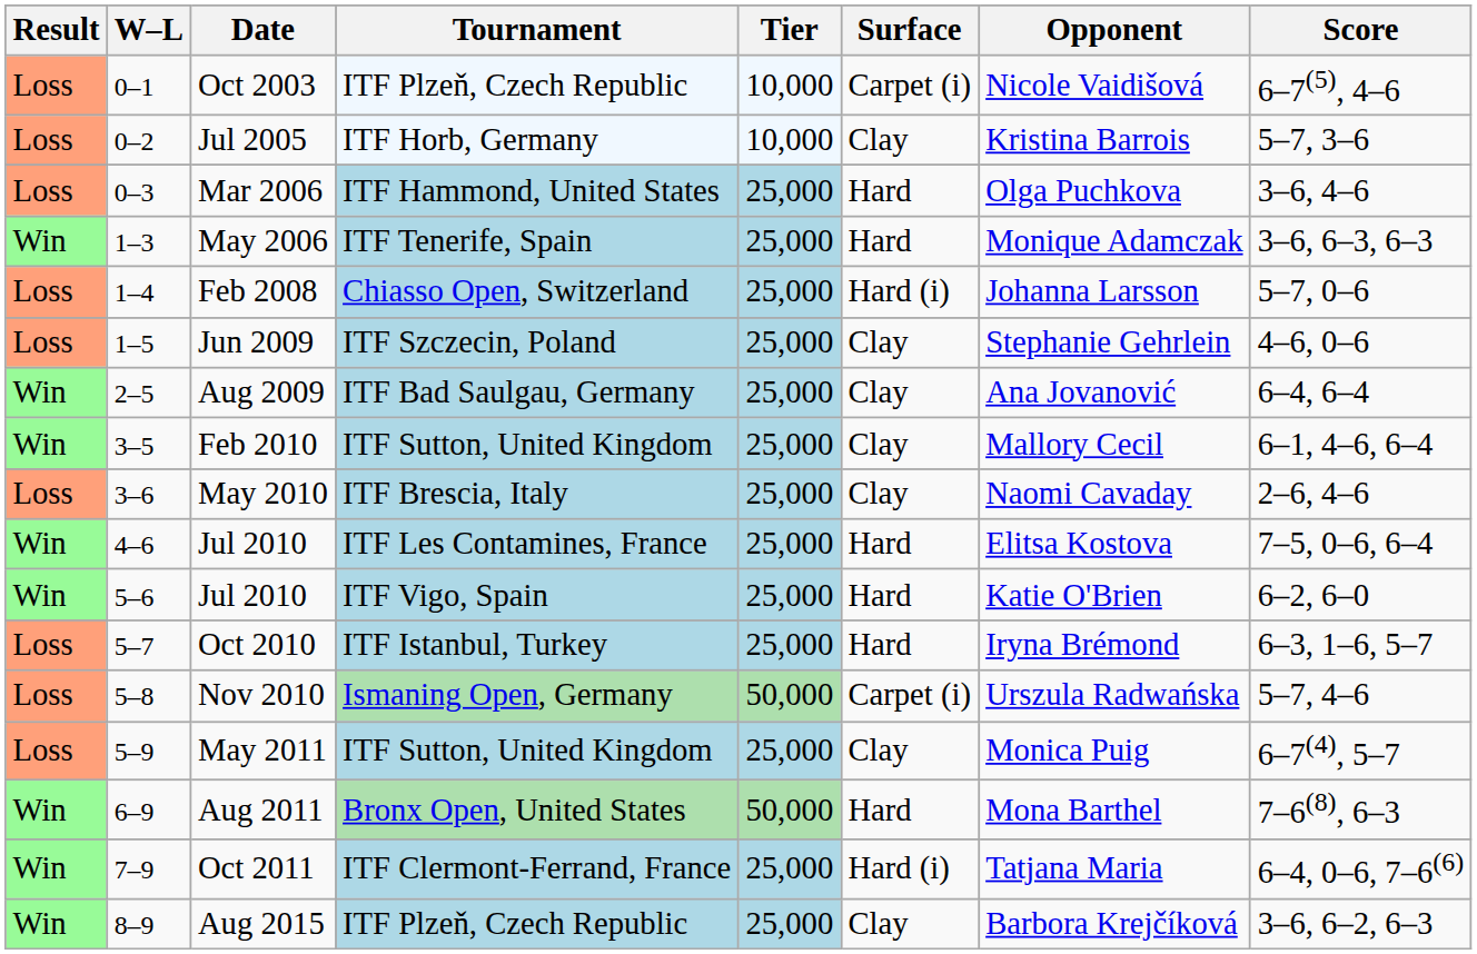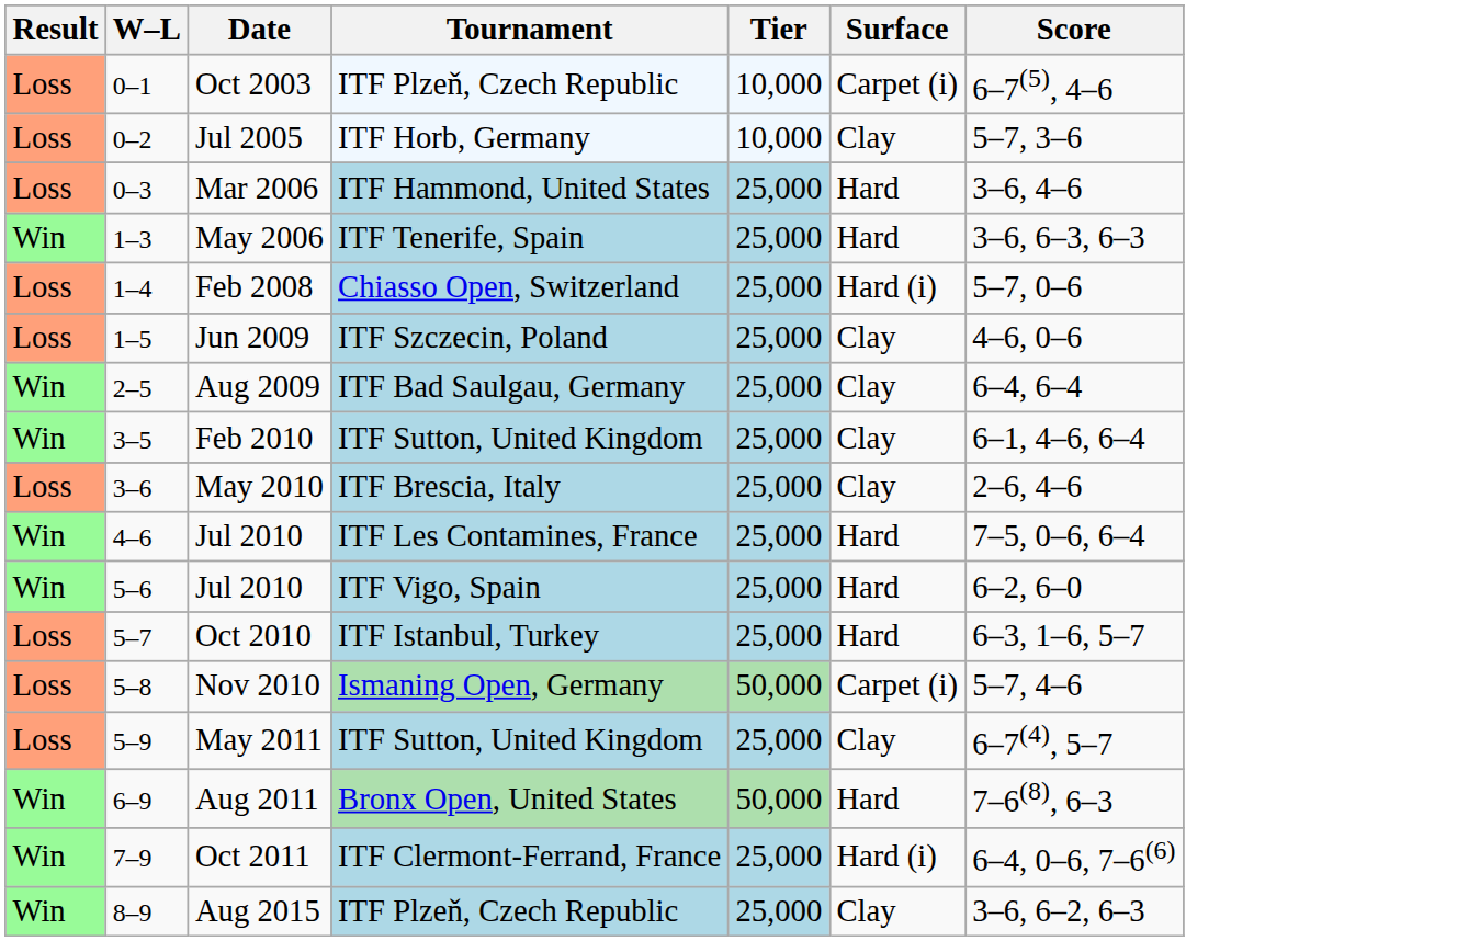 <table class="sortable wikitable">
 <tr>
 <th>Result</th>
 <th class="unsortable">W–L</th>
 <th>Date</th>
 <th>Tournament</th>
 <th>Tier</th>
 <th>Surface</th>
-<th>Opponent</th>
 <th class="unsortable">Score</th>
 </tr>
 <tr>
 <td bgcolor="FFA07A">Loss</td>
 <td><small>0–1</small></td>
 <td>Oct 2003</td>
 <td bgcolor="#f0f8ff">ITF Plzeň, Czech Republic</td>
 <td bgcolor="#f0f8ff">10,000</td>
 <td>Carpet (i)</td>
-<td> <a href='#'>Nicole Vaidišová</a></td>
 <td>6–7<sup>(5)</sup>, 4–6</td>
 </tr>
 <tr>
 <td bgcolor="FFA07A">Loss</td>
 <td><small>0–2</small></td>
 <td>Jul 2005</td>
 <td bgcolor="#f0f8ff">ITF Horb, Germany</td>
 <td bgcolor="#f0f8ff">10,000</td>
 <td>Clay</td>
-<td> <a href='#'>Kristina Barrois</a></td>
 <td>5–7, 3–6</td>
 </tr>
 <tr>
 <td bgcolor="FFA07A">Loss</td>
 <td><small>0–3</small></td>
 <td>Mar 2006</td>
 <td style="background:lightblue;">ITF Hammond, United States</td>
 <td style="background:lightblue;">25,000</td>
 <td>Hard</td>
-<td> <a href='#'>Olga Puchkova</a></td>
 <td>3–6, 4–6</td>
 </tr>
 <tr>
 <td style="background:#98fb98;">Win</td>
 <td><small>1–3</small></td>
 <td>May 2006</td>
 <td style="background:lightblue;">ITF Tenerife, Spain</td>
 <td style="background:lightblue;">25,000</td>
 <td>Hard</td>
-<td> <a href='#'>Monique Adamczak</a></td>
 <td>3–6, 6–3, 6–3</td>
 </tr>
 <tr>
 <td bgcolor="FFA07A">Loss</td>
 <td><small>1–4</small></td>
 <td>Feb 2008</td>
 <td style="background:lightblue;"><a href='#'>Chiasso Open</a>, Switzerland</td>
 <td style="background:lightblue;">25,000</td>
 <td>Hard (i)</td>
-<td> <a href='#'>Johanna Larsson</a></td>
 <td>5–7, 0–6</td>
 </tr>
 <tr>
 <td bgcolor="FFA07A">Loss</td>
 <td><small>1–5</small></td>
 <td>Jun 2009</td>
 <td style="background:lightblue;">ITF Szczecin, Poland</td>
 <td style="background:lightblue;">25,000</td>
 <td>Clay</td>
-<td> <a href='#'>Stephanie Gehrlein</a></td>
 <td>4–6, 0–6</td>
 </tr>
 <tr>
 <td bgcolor="98FB98">Win</td>
 <td><small>2–5</small></td>
 <td>Aug 2009</td>
 <td style="background:lightblue;">ITF Bad Saulgau, Germany</td>
 <td style="background:lightblue;">25,000</td>
 <td>Clay</td>
-<td> <a href='#'>Ana Jovanović</a></td>
 <td>6–4, 6–4</td>
 </tr>
 <tr>
 <td bgcolor="98FB98">Win</td>
 <td><small>3–5</small></td>
 <td>Feb 2010</td>
 <td style="background:lightblue;">ITF Sutton, United Kingdom</td>
 <td style="background:lightblue;">25,000</td>
 <td>Clay</td>
-<td> <a href='#'>Mallory Cecil</a></td>
 <td>6–1, 4–6, 6–4</td>
 </tr>
 <tr>
 <td bgcolor="FFA07A">Loss</td>
 <td><small>3–6</small></td>
 <td>May 2010</td>
 <td style="background:lightblue;">ITF Brescia, Italy</td>
 <td style="background:lightblue;">25,000</td>
 <td>Clay</td>
-<td> <a href='#'>Naomi Cavaday</a></td>
 <td>2–6, 4–6</td>
 </tr>
 <tr>
 <td bgcolor="98FB98">Win</td>
 <td><small>4–6</small></td>
 <td>Jul 2010</td>
 <td style="background:lightblue;">ITF Les Contamines, France</td>
 <td style="background:lightblue;">25,000</td>
 <td>Hard</td>
-<td> <a href='#'>Elitsa Kostova</a></td>
 <td>7–5, 0–6, 6–4</td>
 </tr>
 <tr>
 <td bgcolor="98FB98">Win</td>
 <td><small>5–6</small></td>
 <td>Jul 2010</td>
 <td style="background:lightblue;">ITF Vigo, Spain</td>
 <td style="background:lightblue;">25,000</td>
 <td>Hard</td>
-<td> <a href='#'>Katie O'Brien</a></td>
 <td>6–2, 6–0</td>
 </tr>
 <tr>
 <td bgcolor="FFA07A">Loss</td>
 <td><small>5–7</small></td>
 <td>Oct 2010</td>
 <td style="background:lightblue;">ITF Istanbul, Turkey</td>
 <td style="background:lightblue;">25,000</td>
 <td>Hard</td>
-<td> <a href='#'>Iryna Brémond</a></td>
 <td>6–3, 1–6, 5–7</td>
 </tr>
 <tr>
 <td bgcolor="FFA07A">Loss</td>
 <td><small>5–8</small></td>
 <td>Nov 2010</td>
 <td style="background:#addfad;"><a href='#'>Ismaning Open</a>, Germany</td>
 <td style="background:#addfad;">50,000</td>
 <td>Carpet (i)</td>
-<td> <a href='#'>Urszula Radwańska</a></td>
 <td>5–7, 4–6</td>
 </tr>
 <tr>
 <td bgcolor="FFA07A">Loss</td>
 <td><small>5–9</small></td>
 <td>May 2011</td>
 <td style="background:lightblue;">ITF Sutton, United Kingdom</td>
 <td style="background:lightblue;">25,000</td>
 <td>Clay</td>
-<td> <a href='#'>Monica Puig</a></td>
 <td>6–7<sup>(4)</sup>, 5–7</td>
 </tr>
 <tr>
 <td bgcolor="98FB98">Win</td>
 <td><small>6–9</small></td>
 <td>Aug 2011</td>
 <td style="background:#addfad;"><a href='#'>Bronx Open</a>, United States</td>
 <td style="background:#addfad;">50,000</td>
 <td>Hard</td>
-<td> <a href='#'>Mona Barthel</a></td>
 <td>7–6<sup>(8)</sup>, 6–3</td>
 </tr>
 <tr>
 <td bgcolor="98FB98">Win</td>
 <td><small>7–9</small></td>
 <td>Oct 2011</td>
 <td style="background:lightblue;">ITF Clermont-Ferrand, France</td>
 <td style="background:lightblue;">25,000</td>
 <td>Hard (i)</td>
-<td> <a href='#'>Tatjana Maria</a></td>
 <td>6–4, 0–6, 7–6<sup>(6)</sup></td>
 </tr>
 <tr>
 <td bgcolor="98FB98">Win</td>
 <td><small>8–9</small></td>
 <td>Aug 2015</td>
 <td style="background:lightblue;">ITF Plzeň, Czech Republic</td>
 <td style="background:lightblue;">25,000</td>
 <td>Clay</td>
-<td> <a href='#'>Barbora Krejčíková</a></td>
 <td>3–6, 6–2, 6–3</td>
 </tr>
 </table>
